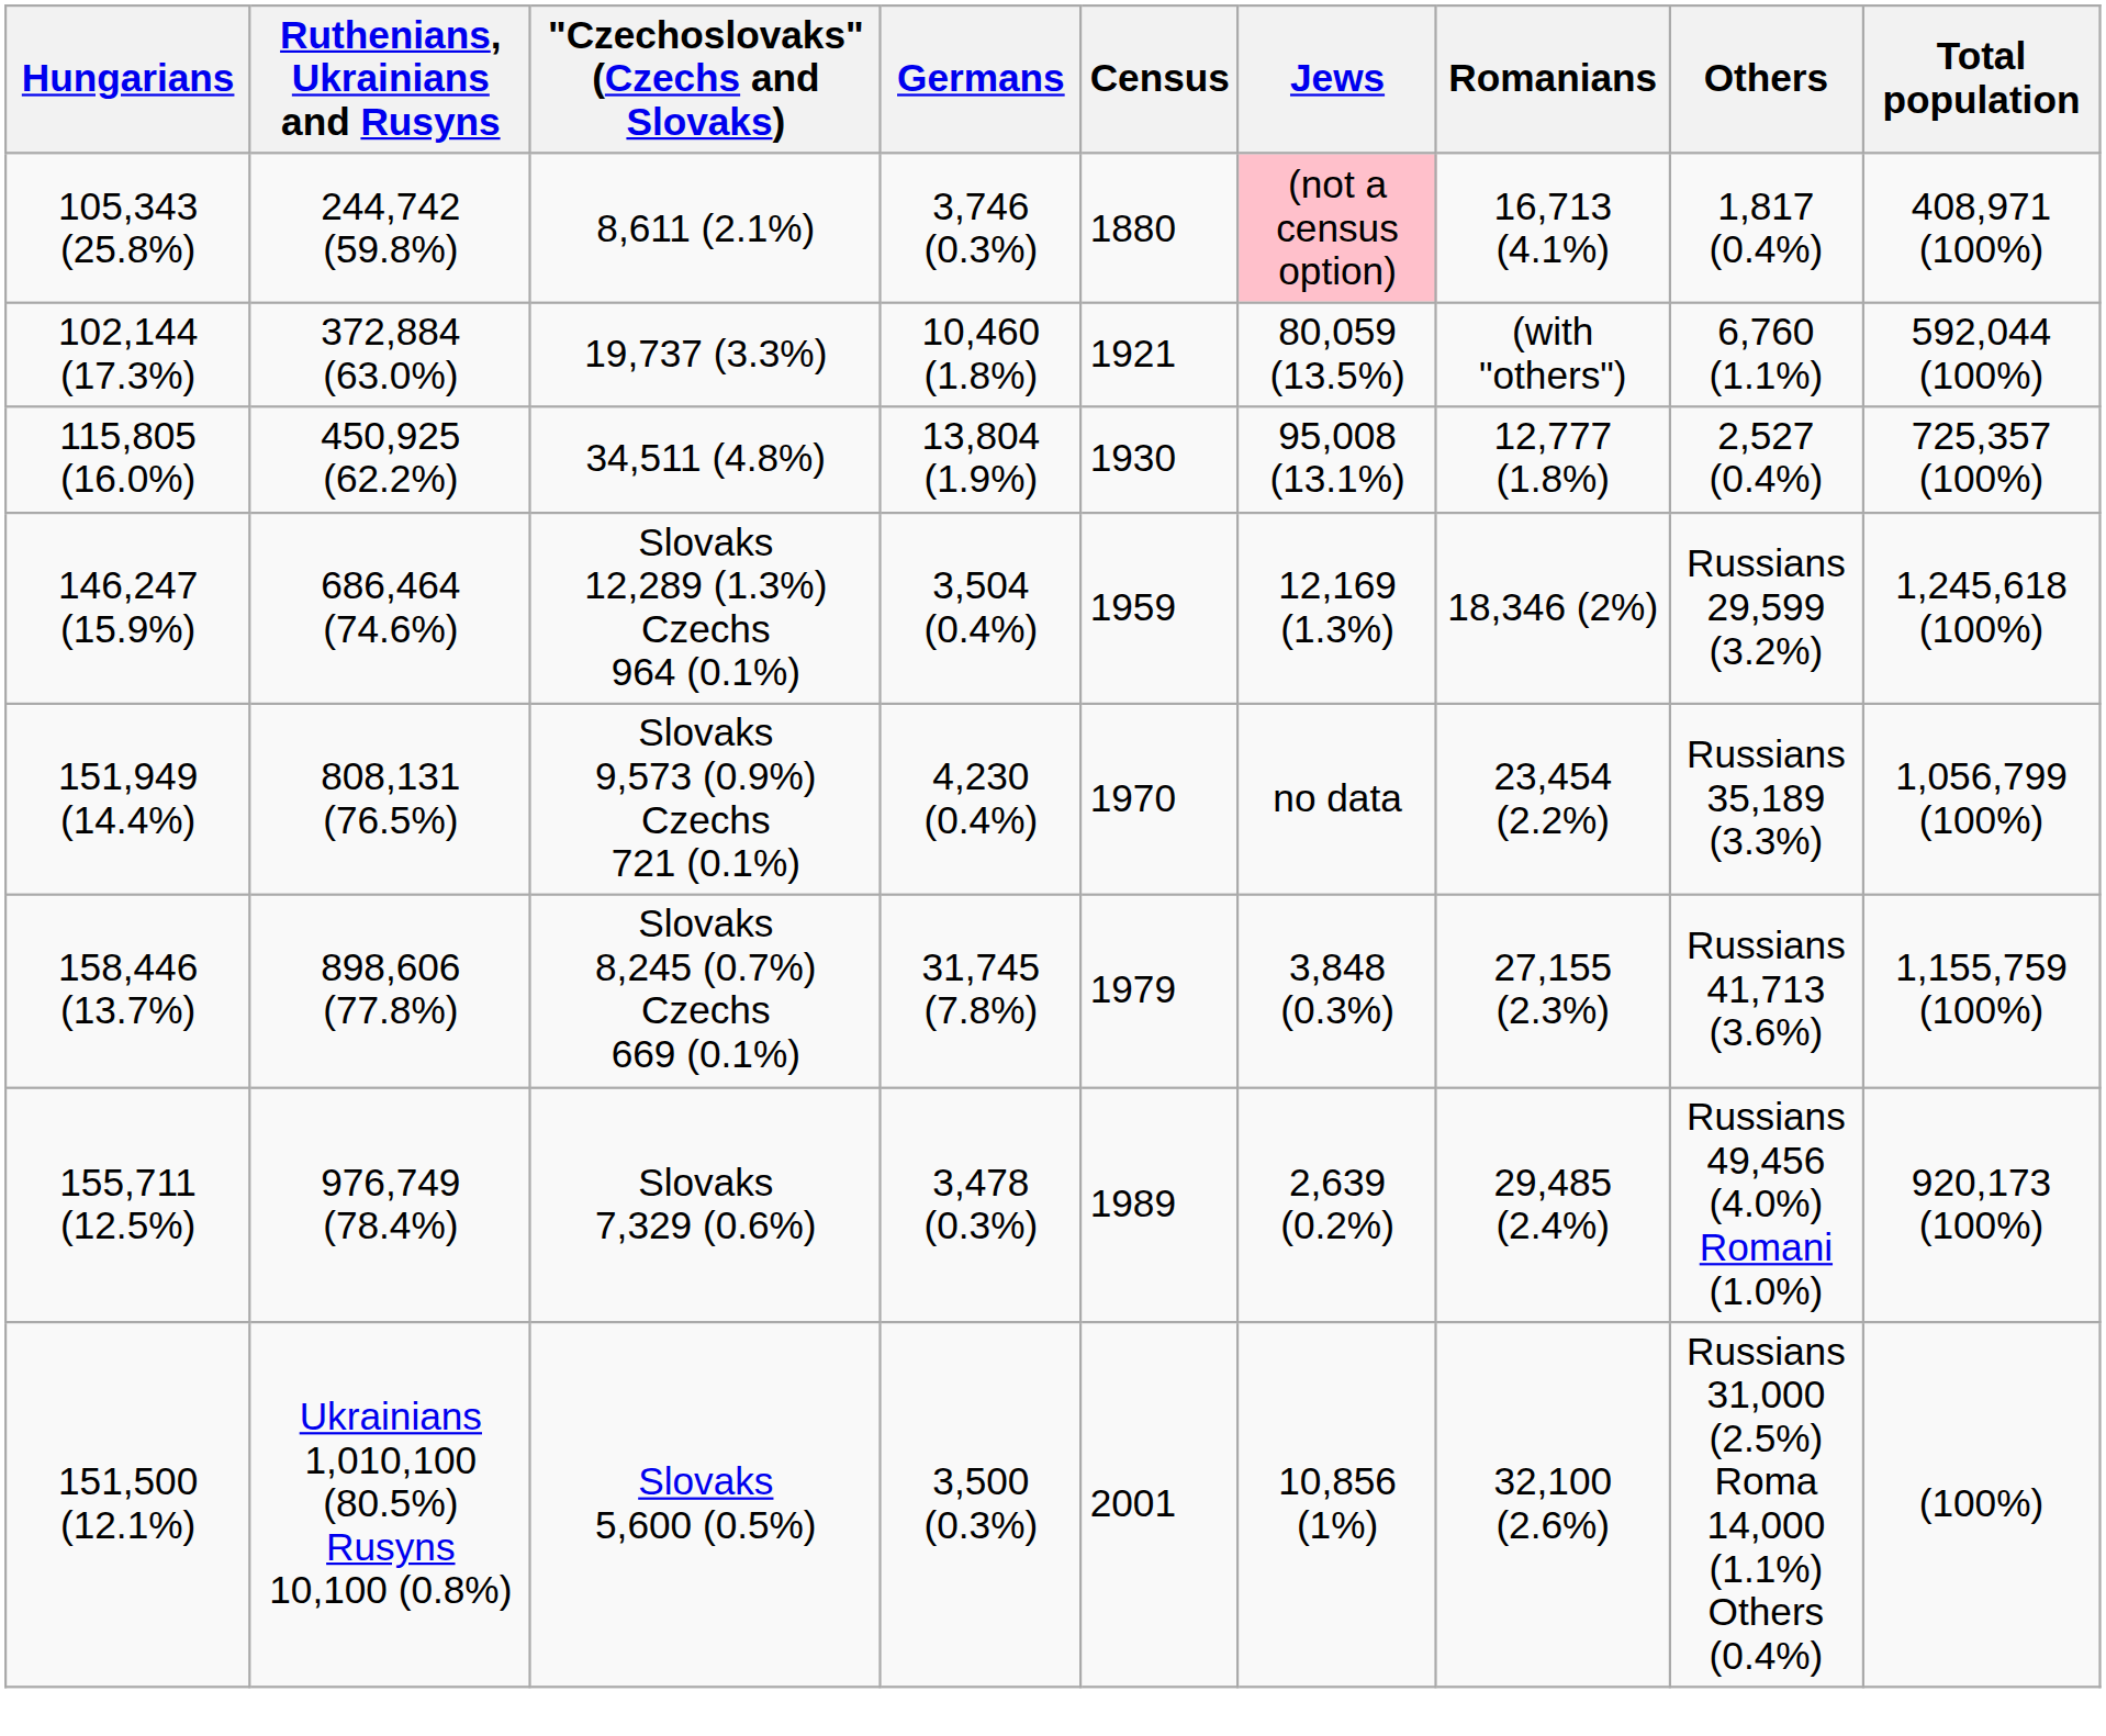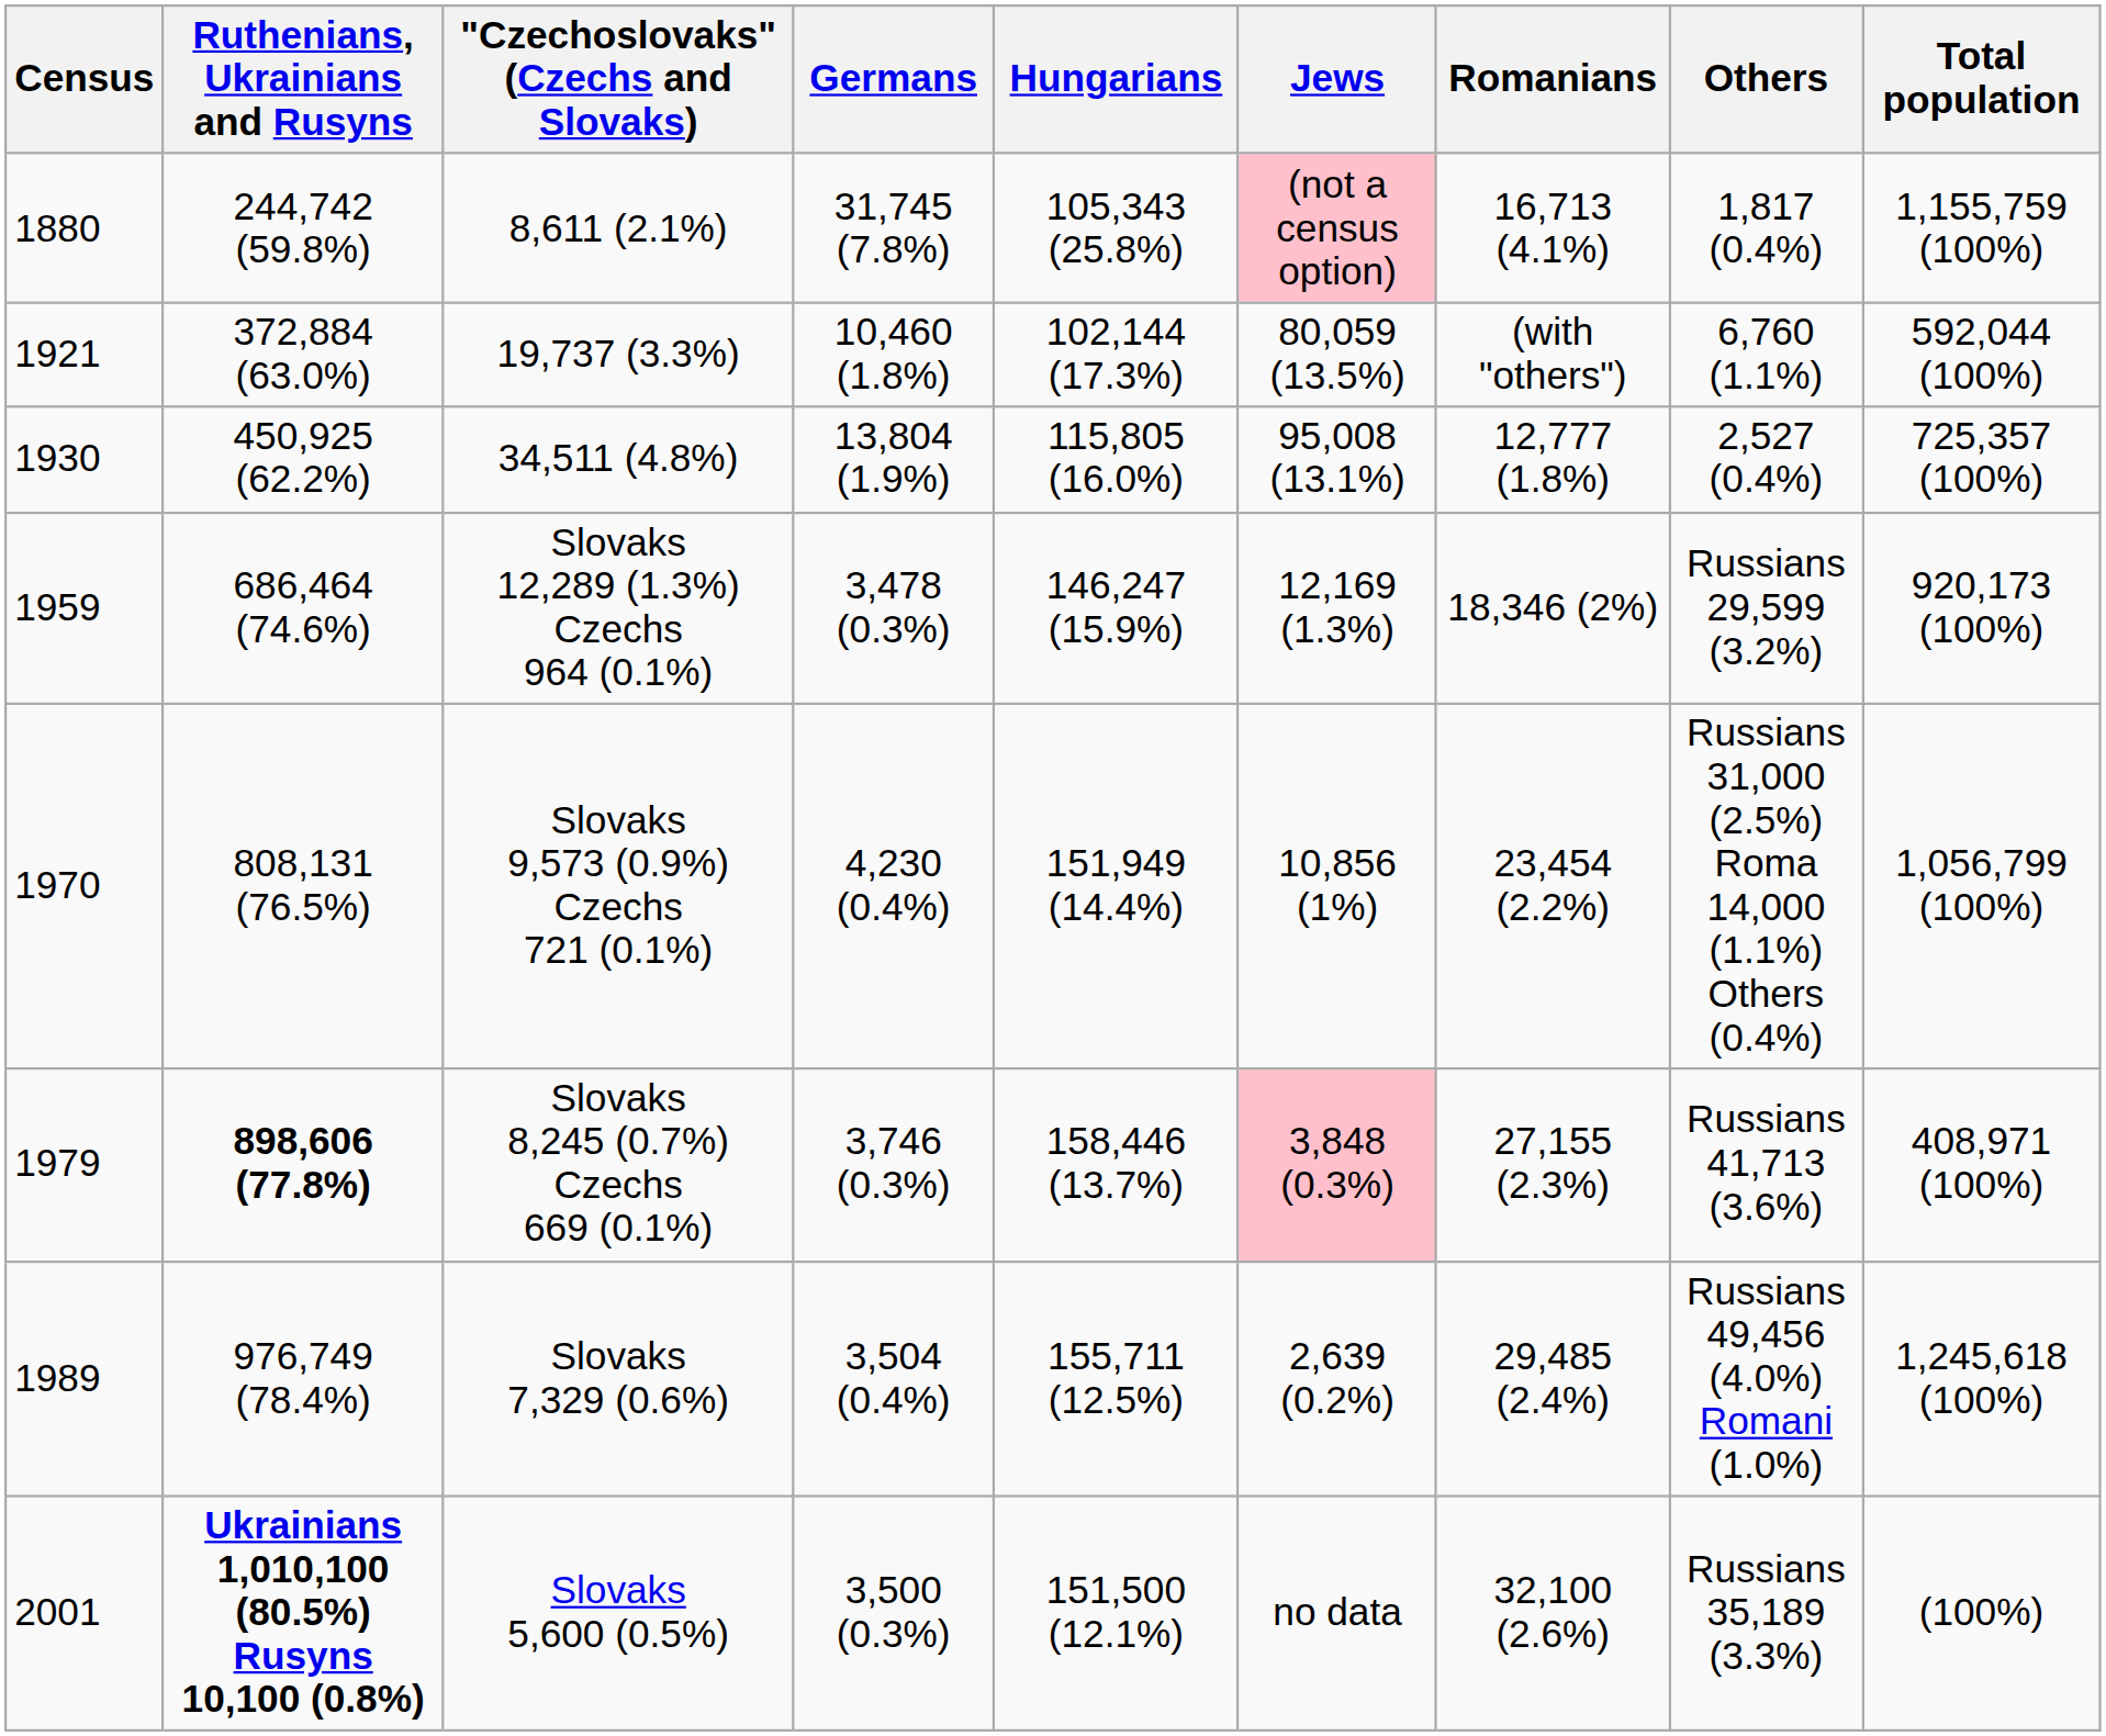 <table class="wikitable">
 <tr>
-<th><a href='#'>Hungarians</a></th>
+<th>Census</th>
 <th><a href='#'>Ruthenians</a>, <a href='#'>Ukrainians</a><br>and <a href='#'>Rusyns</a></th>
 <th>"Czechoslovaks"<br>(<a href='#'>Czechs</a> and <a href='#'>Slovaks</a>)</th>
 <th><a href='#'>Germans</a></th>
-<th>Census</th>
+<th><a href='#'>Hungarians</a></th>
 <th><a href='#'>Jews</a></th>
 <th>Romanians</th>
 <th>Others</th>
 <th>Total population</th>
 </tr>
 <tr>
-<td style="text-align:center;">105,343 (25.8%)</td>
+<td>1880</td>
 <td style="text-align:center;">244,742 (59.8%)</td>
 <td style="text-align:center;">8,611 (2.1%)</td>
-<td style="text-align:center;">3,746 (0.3%)</td>
-<td>1880</td>
+<td style="text-align:center;">31,745 (7.8%)</td>
+<td style="text-align:center;">105,343 (25.8%)</td>
 <td style="background: pink; text-align:center;">(not a census option)</td>
 <td style="text-align:center;">16,713 (4.1%)</td>
 <td style="text-align:center;">1,817 (0.4%)</td>
-<td style="text-align:center;">408,971 (100%)</td>
+<td style="text-align:center;">1,155,759 (100%)</td>
 </tr>
 <tr>
-<td style="text-align:center;">102,144 (17.3%)</td>
+<td>1921</td>
 <td style="text-align:center;">372,884 (63.0%)</td>
 <td style="text-align:center;">19,737 (3.3%)</td>
 <td style="text-align:center;">10,460 (1.8%)</td>
-<td>1921</td>
+<td style="text-align:center;">102,144 (17.3%)</td>
 <td style="text-align:center;">80,059 (13.5%)</td>
 <td style="text-align:center;">(with "others")</td>
 <td style="text-align:center;">6,760 (1.1%)</td>
 <td style="text-align:center;">592,044 (100%)</td>
 </tr>
 <tr>
-<td style="text-align:center;">115,805 (16.0%)</td>
+<td>1930</td>
 <td style="text-align:center;">450,925 (62.2%)</td>
 <td style="text-align:center;">34,511 (4.8%)</td>
 <td style="text-align:center;">13,804 (1.9%)</td>
-<td>1930</td>
+<td style="text-align:center;">115,805 (16.0%)</td>
 <td style="text-align:center;">95,008 (13.1%)</td>
 <td style="text-align:center;">12,777 (1.8%)</td>
 <td style="text-align:center;">2,527 (0.4%)</td>
 <td style="text-align:center;">725,357 (100%)</td>
 </tr>
 <tr>
-<td style="text-align:center;">146,247 (15.9%)</td>
+<td>1959</td>
 <td style="text-align:center;">686,464 (74.6%)</td>
 <td style="text-align:center;">Slovaks<br>12,289 (1.3%)<br>Czechs<br>964 (0.1%)</td>
-<td style="text-align:center;">3,504 (0.4%)</td>
-<td>1959</td>
+<td style="text-align:center;">3,478 (0.3%)</td>
+<td style="text-align:center;">146,247 (15.9%)</td>
 <td style="text-align:center;">12,169 (1.3%)</td>
 <td style="text-align:center;">18,346 (2%)</td>
 <td style="text-align:center;">Russians<br>29,599 (3.2%)</td>
+<td style="text-align:center;">920,173 (100%)</td>
+</tr>
+<tr>
+<td>1970</td>
+<td style="text-align:center;">808,131 (76.5%)</td>
+<td style="text-align:center;">Slovaks<br>9,573 (0.9%)<br>Czechs<br>721 (0.1%)</td>
+<td style="text-align:center;">4,230 (0.4%)</td>
+<td style="text-align:center;">151,949 (14.4%)</td>
+<td style="text-align:center;">10,856 (1%)</td>
+<td style="text-align:center;">23,454 (2.2%)</td>
+<td style="text-align:center;">Russians<br>31,000 (2.5%)<br>Roma<br>14,000 (1.1%)<br>Others <br>(0.4%)</td>
+<td style="text-align:center;">1,056,799 (100%)</td>
+</tr>
+<tr>
+<td>1979</td>
+<td style="text-align:center;"><strong>898,606 (77.8%)</strong></td>
+<td style="text-align:center;">Slovaks<br>8,245 (0.7%)<br>Czechs<br>669 (0.1%)</td>
+<td style="text-align:center;">3,746 (0.3%)</td>
+<td style="text-align:center;">158,446 (13.7%)</td>
+<td style="background: pink; text-align:center;">3,848 (0.3%)</td>
+<td style="text-align:center;">27,155 (2.3%)</td>
+<td style="text-align:center;">Russians<br>41,713 (3.6%)</td>
+<td style="text-align:center;">408,971 (100%)</td>
+</tr>
+<tr>
+<td>1989</td>
+<td style="text-align:center;">976,749 (78.4%)</td>
+<td style="text-align:center;">Slovaks<br>7,329 (0.6%)</td>
+<td style="text-align:center;">3,504 (0.4%)</td>
+<td style="text-align:center;">155,711 (12.5%)</td>
+<td style="text-align:center;">2,639 (0.2%)</td>
+<td style="text-align:center;">29,485 (2.4%)</td>
+<td style="text-align:center;">Russians<br>49,456 (4.0%)<br><a href='#'>Romani</a><br>(1.0%)</td>
 <td style="text-align:center;">1,245,618 (100%)</td>
 </tr>
 <tr>
-<td style="text-align:center;">151,949 (14.4%)</td>
-<td style="text-align:center;">808,131 (76.5%)</td>
-<td style="text-align:center;">Slovaks<br>9,573 (0.9%)<br>Czechs<br>721 (0.1%)</td>
-<td style="text-align:center;">4,230 (0.4%)</td>
-<td>1970</td>
-<td style="text-align:center;">no data</td>
-<td style="text-align:center;">23,454 (2.2%)</td>
-<td style="text-align:center;">Russians<br>35,189 (3.3%)</td>
-<td style="text-align:center;">1,056,799 (100%)</td>
-</tr>
-<tr>
-<td style="text-align:center;">158,446 (13.7%)</td>
-<td style="text-align:center;">898,606 (77.8%)</td>
-<td style="text-align:center;">Slovaks<br>8,245 (0.7%)<br>Czechs<br>669 (0.1%)</td>
-<td style="text-align:center;">31,745 (7.8%)</td>
-<td>1979</td>
-<td style="text-align:center;">3,848 (0.3%)</td>
-<td style="text-align:center;">27,155 (2.3%)</td>
-<td style="text-align:center;">Russians<br>41,713 (3.6%)</td>
-<td style="text-align:center;">1,155,759 (100%)</td>
-</tr>
-<tr>
-<td style="text-align:center;">155,711 (12.5%)</td>
-<td style="text-align:center;">976,749 (78.4%)</td>
-<td style="text-align:center;">Slovaks<br>7,329 (0.6%)</td>
-<td style="text-align:center;">3,478 (0.3%)</td>
-<td>1989</td>
-<td style="text-align:center;">2,639 (0.2%)</td>
-<td style="text-align:center;">29,485 (2.4%)</td>
-<td style="text-align:center;">Russians<br>49,456 (4.0%)<br><a href='#'>Romani</a><br>(1.0%)</td>
-<td style="text-align:center;">920,173 (100%)</td>
-</tr>
-<tr>
-<td style="text-align:center;">151,500 (12.1%)</td>
-<td style="text-align:center;"><a href='#'>Ukrainians</a><br>1,010,100 (80.5%)<br><a href='#'>Rusyns</a><br>10,100 (0.8%)</td>
+<td>2001</td>
+<td style="text-align:center;"><strong><a href='#'>Ukrainians</a><br>1,010,100 (80.5%)<br><a href='#'>Rusyns</a><br>10,100 (0.8%)</strong></td>
 <td style="text-align:center;"><a href='#'>Slovaks</a><br>5,600 (0.5%)</td>
 <td style="text-align:center;">3,500 (0.3%)</td>
-<td>2001</td>
-<td style="text-align:center;">10,856 (1%)</td>
+<td style="text-align:center;">151,500 (12.1%)</td>
+<td style="text-align:center;">no data</td>
 <td style="text-align:center;">32,100 (2.6%)</td>
-<td style="text-align:center;">Russians<br>31,000 (2.5%)<br>Roma<br>14,000 (1.1%)<br>Others <br>(0.4%)</td>
+<td style="text-align:center;">Russians<br>35,189 (3.3%)</td>
 <td style="text-align:center;">(100%)</td>
 </tr>
 </table>
